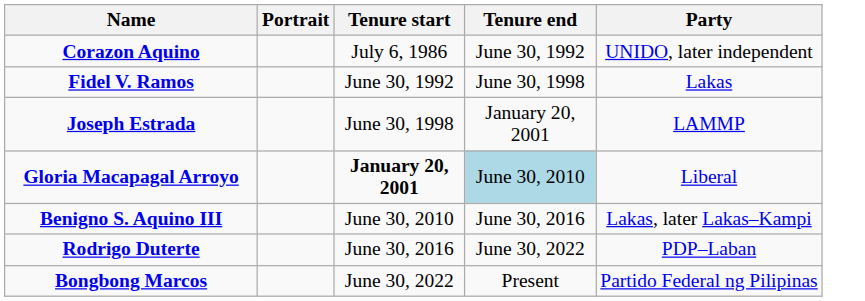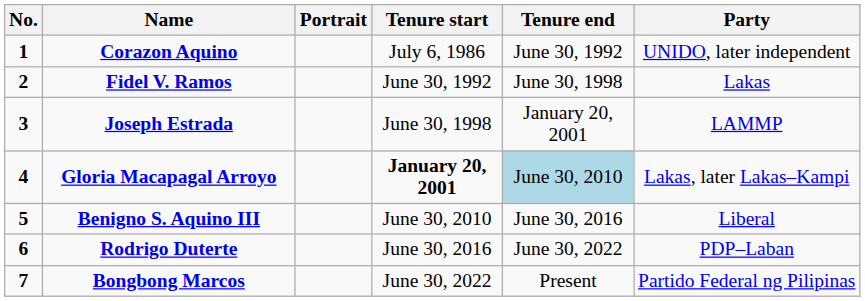 <table class="wikitable" style="text-align:center" |>
 <tr>
+<th>No.</th>
 <th width="200px">Name</th>
 <th>Portrait</th>
 <th width="100px">Tenure start</th>
 <th width="100px">Tenure end</th>
 <th><strong>Party</strong></th>
 </tr>
 <tr>
+<td><strong>1</strong></td>
 <td><strong><a href='#'>Corazon Aquino</a></strong><br></td>
 <td></td>
 <td>July 6, 1986</td>
 <td>June 30, 1992</td>
 <td><a href='#'>UNIDO</a>, later independent</td>
 </tr>
 <tr>
+<td><strong>2</strong></td>
 <td><strong><a href='#'>Fidel V. Ramos</a></strong><br></td>
 <td></td>
 <td>June 30, 1992</td>
 <td>June 30, 1998</td>
 <td><a href='#'>Lakas</a></td>
 </tr>
 <tr>
+<td><strong>3</strong></td>
 <td><strong><a href='#'>Joseph Estrada</a></strong><br></td>
 <td></td>
 <td>June 30, 1998</td>
 <td>January 20, 2001</td>
 <td><a href='#'>LAMMP</a></td>
 </tr>
 <tr>
+<td><strong>4</strong></td>
 <td><strong><a href='#'>Gloria Macapagal Arroyo</a></strong><br></td>
 <td></td>
 <td><strong>January 20, 2001</strong></td>
 <td style="background: lightblue;">June 30, 2010</td>
-<td><a href='#'>Liberal</a></td>
+<td><a href='#'>Lakas</a>, later <a href='#'>Lakas–Kampi</a></td>
 </tr>
 <tr>
+<td><strong>5</strong></td>
 <td><strong><a href='#'>Benigno S. Aquino III</a></strong><br></td>
 <td></td>
 <td>June 30, 2010</td>
 <td>June 30, 2016</td>
-<td><a href='#'>Lakas</a>, later <a href='#'>Lakas–Kampi</a></td>
+<td><a href='#'>Liberal</a></td>
 </tr>
 <tr>
+<td><strong>6</strong></td>
 <td><strong><a href='#'>Rodrigo Duterte</a></strong><br></td>
 <td></td>
 <td>June 30, 2016</td>
 <td>June 30, 2022</td>
 <td><a href='#'>PDP–Laban</a></td>
 </tr>
 <tr>
+<td><strong>7</strong></td>
 <td><strong><a href='#'>Bongbong Marcos</a></strong><br></td>
 <td></td>
 <td>June 30, 2022</td>
 <td>Present</td>
 <td><a href='#'>Partido Federal ng Pilipinas</a></td>
 </tr>
 </table>
